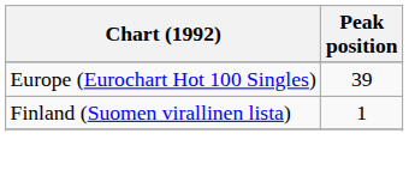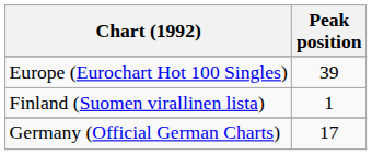 <table class="wikitable sortable">
 <tr>
 <th>Chart (1992)</th>
 <th>Peak<br>position</th>
 </tr>
 <tr>
 </tr>
 <tr>
 <td>Europe (<a href='#'>Eurochart Hot 100 Singles</a>)</td>
 <td align="center">39</td>
 </tr>
 <tr>
 <td align="left">Finland (<a href='#'>Suomen virallinen lista</a>)</td>
 <td align="center">1</td>
 </tr>
 <tr>
 </tr>
 <tr>
+<td>Germany (<a href='#'>Official German Charts</a>)</td>
+<td align="center">17</td>
+</tr>
+<tr>
 </tr>
 <tr>
 </tr>
 <tr>
 </tr>
 <tr>
 </tr>
 <tr>
 </tr>
 </table>
